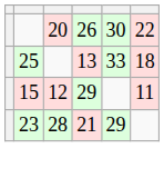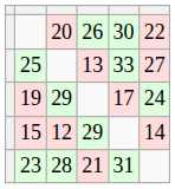 <table class="wikitable" style="text-align:center">
 <tr>
 <th></th>
 <th></th>
 <th></th>
 <th></th>
 <th></th>
 <th></th>
 </tr>
 <tr>
 <th></th>
 <td></td>
 <td style="background:#fdd;">20</td>
 <td style="background:#dfd;">26</td>
 <td style="background:#dfd;">30</td>
 <td style="background:#fdd;">22</td>
 </tr>
 <tr>
 <th></th>
 <td style="background:#dfd;">25</td>
 <td></td>
 <td style="background:#fdd;">13</td>
 <td style="background:#dfd;">33</td>
-<td style="background:#fdd;">18</td>
+<td style="background:#fdd;">27</td>
+</tr>
+<tr>
+<th></th>
+<td style="background:#fdd;">19</td>
+<td style="background:#dfd;">29</td>
+<td></td>
+<td style="background:#fdd;">17</td>
+<td style="background:#dfd;">24</td>
 </tr>
 <tr>
 <th></th>
 <td style="background:#fdd;">15</td>
 <td style="background:#fdd;">12</td>
 <td style="background:#dfd;">29</td>
 <td></td>
-<td style="background:#fdd;">11</td>
+<td style="background:#fdd;">14</td>
 </tr>
 <tr>
 <th></th>
 <td style="background:#dfd;">23</td>
 <td style="background:#dfd;">28</td>
 <td style="background:#fdd;">21</td>
-<td style="background:#dfd;">29</td>
+<td style="background:#dfd;">31</td>
 <td></td>
 </tr>
 </table>
